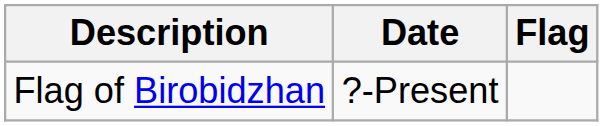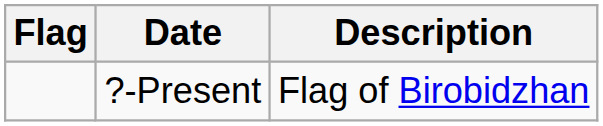 <table class="wikitable">
 <tr>
+<th><strong>Flag</strong></th>
+<th><strong>Date</strong></th>
 <th>Description</th>
-<th><strong>Date</strong></th>
-<th><strong>Flag</strong></th>
 </tr>
 <tr>
+<td></td>
+<td>?-Present</td>
 <td>Flag of <a href='#'>Birobidzhan</a></td>
-<td>?-Present</td>
-<td></td>
 </tr>
 </table>
